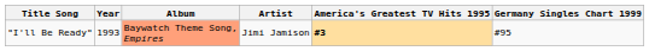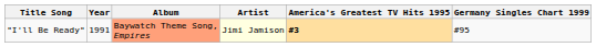 <table class="wikitable">
 <tr>
 <th>Title Song</th>
 <th>Year</th>
 <th>Album</th>
 <th>Artist</th>
 <th>America's Greatest TV Hits 1995</th>
 <th>Germany Singles Chart 1999</th>
 </tr>
 <tr>
 <td>"I'll Be Ready"</td>
-<td>1993</td>
+<td>1991</td>
 <td style="background: lightsalmon;">Baywatch Theme Song,<br><em>Empires</em></td>
-<td>Jimi Jamison</td>
+<td style="background: lightyellow;">Jimi Jamison</td>
 <td style="background:#FFDF9F;"><strong>#3</strong></td>
 <td>#95</td>
 </tr>
 </table>
